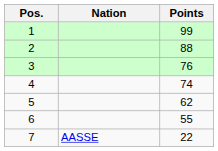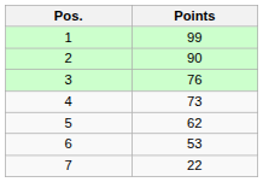 <table class="wikitable gauche" cellspacing="1" style="width:300px;">
 <tr style="background:#efefef; text-align:center;">
 <th style="width:70px;">Pos.</th>
-<th>Nation</th>
 <th style="width:70px;">Points</th>
 </tr>
 <tr style="vertical-align:top; text-align:center; background:#ccffcc;">
 <td>1</td>
-<td style="text-align:left;"></td>
 <td>99</td>
 </tr>
 <tr style="vertical-align:top; text-align:center; background:#ccffcc;">
 <td>2</td>
-<td style="text-align:left;"></td>
-<td>88</td>
+<td>90</td>
 </tr>
 <tr style="vertical-align:top; text-align:center; background:#ccffcc;">
 <td>3</td>
-<td style="text-align:left;"></td>
 <td>76</td>
 </tr>
 <tr style="vertical-align:top; text-align:center;">
 <td>4</td>
-<td style="text-align:left;"></td>
-<td>74</td>
+<td>73</td>
 </tr>
 <tr style="vertical-align:top; text-align:center;">
 <td>5</td>
-<td style="text-align:left;"></td>
 <td>62</td>
 </tr>
 <tr style="vertical-align:top; text-align:center;">
 <td>6</td>
-<td style="text-align:left;"></td>
-<td>55</td>
+<td>53</td>
 </tr>
 <tr style="vertical-align:top; text-align:center;">
 <td>7</td>
-<td style="text-align:left;"> <a href='#'>AASSE</a></td>
 <td>22</td>
 </tr>
 </table>
